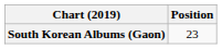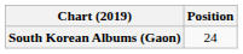 <table class="wikitable plainrowheaders" style="text-align:center">
 <tr>
 <th scope="col">Chart (2019)</th>
 <th scope="col">Position</th>
 </tr>
 <tr>
 <th scope="row">South Korean Albums (Gaon)</th>
-<td>23</td>
+<td>24</td>
 </tr>
 </table>
